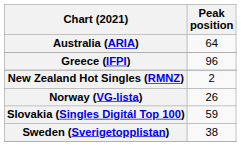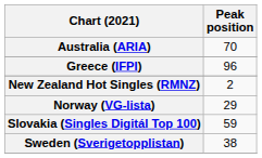 <table class="wikitable sortable plainrowheaders" style="text-align:center">
 <tr>
 <th scope="col">Chart (2021)</th>
 <th scope="col">Peak<br>position</th>
 </tr>
 <tr>
 <th scope="row">Australia (<a href='#'>ARIA</a>)</th>
-<td>64</td>
+<td>70</td>
 </tr>
 <tr>
 </tr>
 <tr>
 </tr>
 <tr>
 </tr>
 <tr>
 </tr>
 <tr>
 <th scope="row">Greece (<a href='#'>IFPI</a>)</th>
 <td>96</td>
 </tr>
 <tr>
 </tr>
 <tr>
 <th scope="row">New Zealand Hot Singles (<a href='#'>RMNZ</a>)</th>
 <td>2</td>
 </tr>
 <tr>
 <th scope="row">Norway (<a href='#'>VG-lista</a>)</th>
-<td>26</td>
+<td>29</td>
 </tr>
 <tr>
 <th scope="row">Slovakia (<a href='#'>Singles Digitál Top 100</a>)</th>
 <td>59</td>
 </tr>
 <tr>
 <th scope="row">Sweden (<a href='#'>Sverigetopplistan</a>)</th>
 <td>38</td>
 </tr>
 <tr>
 </tr>
 <tr>
 </tr>
 <tr>
 </tr>
 <tr>
 </tr>
 <tr>
 </tr>
 </table>
